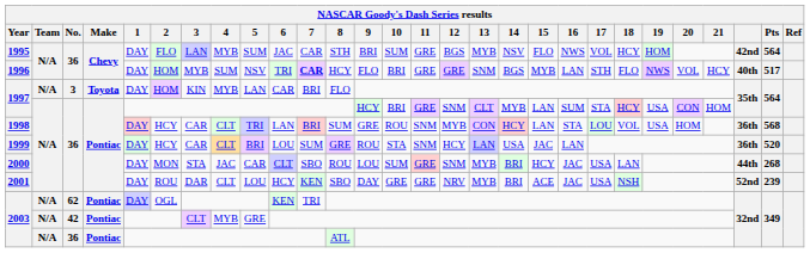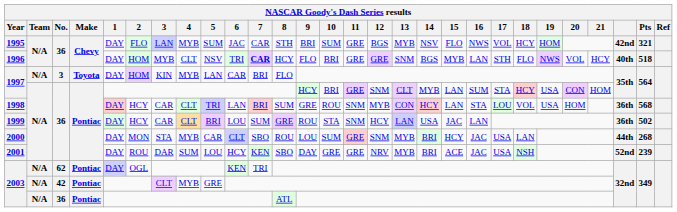 <table class="wikitable" style="text-align:center; font-size:75%">
 <tr>
 <th colspan=32><a href='#'>NASCAR Goody's Dash Series</a> results</th>
 </tr>
 <tr>
 <th>Year</th>
 <th>Team</th>
 <th>No.</th>
 <th>Make</th>
 <th>1</th>
 <th>2</th>
 <th>3</th>
 <th>4</th>
 <th>5</th>
 <th>6</th>
 <th>7</th>
 <th>8</th>
 <th>9</th>
 <th>10</th>
 <th>11</th>
 <th>12</th>
 <th>13</th>
 <th>14</th>
 <th>15</th>
 <th>16</th>
 <th>17</th>
 <th>18</th>
 <th>19</th>
 <th>20</th>
 <th>21</th>
 <th></th>
 <th>Pts</th>
 <th>Ref</th>
 </tr>
 <tr>
 <th><a href='#'>1995</a></th>
 <th rowspan=2>N/A</th>
 <th rowspan=2>36</th>
 <th rowspan=2><a href='#'>Chevy</a></th>
 <td><a href='#'>DAY</a></td>
 <td style="background:#DFFFDF;"><a href='#'>FLO</a><br></td>
 <td style="background:#CFCFFF;"><a href='#'>LAN</a><br></td>
 <td><a href='#'>MYB</a></td>
 <td><a href='#'>SUM</a></td>
 <td><a href='#'>JAC</a></td>
 <td><a href='#'>CAR</a></td>
 <td><a href='#'>STH</a></td>
 <td><a href='#'>BRI</a></td>
 <td><a href='#'>SUM</a></td>
 <td><a href='#'>GRE</a></td>
 <td><a href='#'>BGS</a></td>
 <td><a href='#'>MYB</a></td>
 <td><a href='#'>NSV</a></td>
 <td><a href='#'>FLO</a></td>
 <td><a href='#'>NWS</a></td>
 <td><a href='#'>VOL</a></td>
 <td><a href='#'>HCY</a></td>
 <td style="background:#DFFFDF;"><a href='#'>HOM</a><br></td>
 <td colspan=2></td>
 <th>42nd</th>
-<th>564</th>
+<th>321</th>
 <th></th>
 </tr>
 <tr>
 <th><a href='#'>1996</a></th>
 <td><a href='#'>DAY</a></td>
 <td style="background:#DFFFDF;"><a href='#'>HOM</a><br></td>
 <td><a href='#'>MYB</a></td>
-<td><a href='#'>SUM</a></td>
+<td><a href='#'>CLT</a></td>
 <td><a href='#'>NSV</a></td>
 <td style="background:#DFFFDF;"><a href='#'>TRI</a><br></td>
 <td style="background:#EFCFFF;"><strong><a href='#'>CAR</a><br></strong></td>
 <td><a href='#'>HCY</a></td>
 <td><a href='#'>FLO</a></td>
 <td><a href='#'>BRI</a></td>
 <td><a href='#'>GRE</a></td>
 <td style="background:#EFCFFF;"><a href='#'>GRE</a><br></td>
 <td><a href='#'>SNM</a></td>
 <td><a href='#'>BGS</a></td>
 <td><a href='#'>MYB</a></td>
 <td><a href='#'>LAN</a></td>
 <td><a href='#'>STH</a></td>
 <td><a href='#'>FLO</a></td>
 <td style="background:#EFCFFF;"><a href='#'>NWS</a><br></td>
 <td><a href='#'>VOL</a></td>
 <td><a href='#'>HCY</a></td>
 <th>40th</th>
-<th>517</th>
+<th>518</th>
 <th></th>
 </tr>
 <tr>
 <th rowspan=2><a href='#'>1997</a></th>
 <th>N/A</th>
 <th>3</th>
 <th><a href='#'>Toyota</a></th>
 <td><a href='#'>DAY</a></td>
 <td style="background:#EFCFFF;"><a href='#'>HOM</a><br></td>
 <td><a href='#'>KIN</a></td>
 <td><a href='#'>MYB</a></td>
 <td><a href='#'>LAN</a></td>
 <td><a href='#'>CAR</a></td>
 <td><a href='#'>BRI</a></td>
 <td><a href='#'>FLO</a></td>
 <td colspan=13></td>
 <th rowspan=2>35th</th>
 <th rowspan=2>564</th>
 <th rowspan=2></th>
 </tr>
 <tr>
 <th rowspan=5>N/A</th>
 <th rowspan=5>36</th>
 <th rowspan=5><a href='#'>Pontiac</a></th>
 <td colspan=8></td>
 <td style="background:#DFFFDF;"><a href='#'>HCY</a><br></td>
 <td><a href='#'>BRI</a></td>
 <td style="background:#EFCFFF;"><a href='#'>GRE</a><br></td>
 <td><a href='#'>SNM</a></td>
 <td style="background:#EFCFFF;"><a href='#'>CLT</a><br></td>
 <td><a href='#'>MYB</a></td>
 <td><a href='#'>LAN</a></td>
 <td><a href='#'>SUM</a></td>
 <td><a href='#'>STA</a></td>
 <td style="background:#FFCFCF;"><a href='#'>HCY</a><br></td>
 <td><a href='#'>USA</a></td>
 <td style="background:#EFCFFF;"><a href='#'>CON</a><br></td>
 <td><a href='#'>HOM</a></td>
 </tr>
 <tr>
 <th><a href='#'>1998</a></th>
 <td style="background:#FFCFCF;"><a href='#'>DAY</a><br></td>
 <td><a href='#'>HCY</a></td>
 <td><a href='#'>CAR</a></td>
 <td style="background:#DFFFDF;"><a href='#'>CLT</a><br></td>
 <td style="background:#CFCFFF;"><a href='#'>TRI</a><br></td>
 <td><a href='#'>LAN</a></td>
 <td style="background:#FFCFCF;"><a href='#'>BRI</a><br></td>
 <td><a href='#'>SUM</a></td>
 <td><a href='#'>GRE</a></td>
 <td><a href='#'>ROU</a></td>
 <td><a href='#'>SNM</a></td>
 <td><a href='#'>MYB</a></td>
 <td style="background:#EFCFFF;"><a href='#'>CON</a><br></td>
 <td style="background:#FFCFCF;"><a href='#'>HCY</a><br></td>
 <td><a href='#'>LAN</a></td>
 <td><a href='#'>STA</a></td>
 <td style="background:#DFFFDF;"><a href='#'>LOU</a><br></td>
 <td><a href='#'>VOL</a></td>
 <td><a href='#'>USA</a></td>
 <td><a href='#'>HOM</a></td>
 <td></td>
 <th>36th</th>
 <th>568</th>
 <th></th>
 </tr>
 <tr>
 <th><a href='#'>1999</a></th>
 <td style="background:#DFFFDF;"><a href='#'>DAY</a><br></td>
 <td><a href='#'>HCY</a></td>
 <td><a href='#'>CAR</a></td>
 <td style="background:#FFDF9F;"><a href='#'>CLT</a><br></td>
 <td style="background:#EFCFFF;"><a href='#'>BRI</a><br></td>
 <td><a href='#'>LOU</a></td>
 <td><a href='#'>SUM</a></td>
 <td style="background:#EFCFFF;"><a href='#'>GRE</a><br></td>
 <td><a href='#'>ROU</a></td>
 <td><a href='#'>STA</a></td>
 <td><a href='#'>SNM</a></td>
 <td><a href='#'>HCY</a></td>
 <td style="background:#CFCFFF;"><a href='#'>LAN</a><br></td>
 <td><a href='#'>USA</a></td>
 <td><a href='#'>JAC</a></td>
 <td><a href='#'>LAN</a></td>
 <td colspan=5></td>
 <th>36th</th>
-<th>520</th>
+<th>502</th>
 <th></th>
 </tr>
 <tr>
 <th><a href='#'>2000</a></th>
 <td><a href='#'>DAY</a></td>
 <td><a href='#'>MON</a></td>
 <td><a href='#'>STA</a></td>
-<td><a href='#'>JAC</a></td>
+<td><a href='#'>MYB</a></td>
 <td><a href='#'>CAR</a></td>
 <td style="background:#CFCFFF;"><a href='#'>CLT</a><br></td>
 <td><a href='#'>SBO</a></td>
 <td><a href='#'>ROU</a></td>
 <td><a href='#'>LOU</a></td>
 <td><a href='#'>SUM</a></td>
 <td style="background:#FFCFCF;"><a href='#'>GRE</a><br></td>
 <td><a href='#'>SNM</a></td>
 <td><a href='#'>MYB</a></td>
 <td style="background:#DFFFDF;"><a href='#'>BRI</a><br></td>
 <td><a href='#'>HCY</a></td>
 <td><a href='#'>JAC</a></td>
 <td><a href='#'>USA</a></td>
 <td><a href='#'>LAN</a></td>
 <td colspan=3></td>
 <th>44th</th>
 <th>268</th>
 <th></th>
 </tr>
 <tr>
 <th><a href='#'>2001</a></th>
 <td><a href='#'>DAY</a></td>
 <td><a href='#'>ROU</a></td>
 <td><a href='#'>DAR</a></td>
-<td><a href='#'>CLT</a></td>
+<td><a href='#'>SUM</a></td>
 <td><a href='#'>LOU</a></td>
 <td><a href='#'>HCY</a></td>
 <td style="background:#DFFFDF;"><a href='#'>KEN</a><br></td>
 <td><a href='#'>SBO</a></td>
 <td><a href='#'>DAY</a></td>
 <td><a href='#'>GRE</a></td>
 <td><a href='#'>GRE</a></td>
 <td><a href='#'>NRV</a></td>
 <td><a href='#'>MYB</a></td>
 <td><a href='#'>BRI</a></td>
 <td><a href='#'>ACE</a></td>
 <td><a href='#'>JAC</a></td>
 <td><a href='#'>USA</a></td>
 <td style="background:#DFFFDF;"><a href='#'>NSH</a><br></td>
 <td colspan=3></td>
 <th>52nd</th>
 <th>239</th>
 <th></th>
 </tr>
 <tr>
 <th rowspan=3><a href='#'>2003</a></th>
 <th>N/A</th>
 <th>62</th>
 <th><a href='#'>Pontiac</a></th>
 <td style="background:#CFCFFF;"><a href='#'>DAY</a><br></td>
 <td><a href='#'>OGL</a></td>
 <td colspan=3></td>
 <td style="background:#DFFFDF;"><a href='#'>KEN</a><br></td>
 <td><a href='#'>TRI</a></td>
 <td colspan=14></td>
 <th rowspan=3>32nd</th>
 <th rowspan=3>349</th>
 <th rowspan=3></th>
 </tr>
 <tr>
 <th>N/A</th>
 <th>42</th>
 <th><a href='#'>Pontiac</a></th>
 <td colspan=2></td>
 <td style="background:#EFCFFF;"><a href='#'>CLT</a><br></td>
 <td><a href='#'>MYB</a></td>
 <td><a href='#'>GRE</a></td>
 <td colspan=16></td>
 </tr>
 <tr>
 <th>N/A</th>
 <th>36</th>
 <th><a href='#'>Pontiac</a></th>
 <td colspan=7></td>
 <td style="background:#DFFFDF;"><a href='#'>ATL</a><br></td>
 <td colspan=13></td>
 </tr>
 </table>
